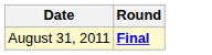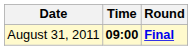 <table class="wikitable">
 <tr>
 <th>Date</th>
+<th>Time</th>
 <th>Round</th>
 </tr>
 <tr style=background:lemonchiffon>
 <td>August 31, 2011</td>
+<td><strong>09:00</strong></td>
 <td><strong><a href='#'>Final</a></strong></td>
 </tr>
 </table>
